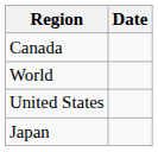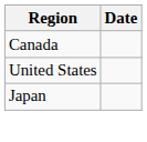 <table class="wikitable">
 <tr>
 <th>Region</th>
 <th>Date</th>
 </tr>
 <tr>
 <td>Canada</td>
-<td></td>
-</tr>
-<tr>
-<td>World</td>
 <td></td>
 </tr>
 <tr>
 <td>United States</td>
 <td></td>
 </tr>
 <tr>
 <td>Japan</td>
 <td></td>
 </tr>
 </table>
